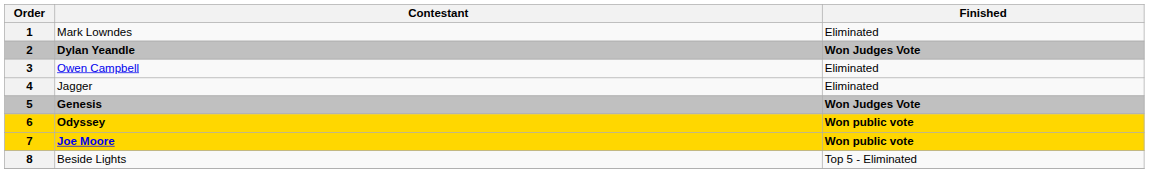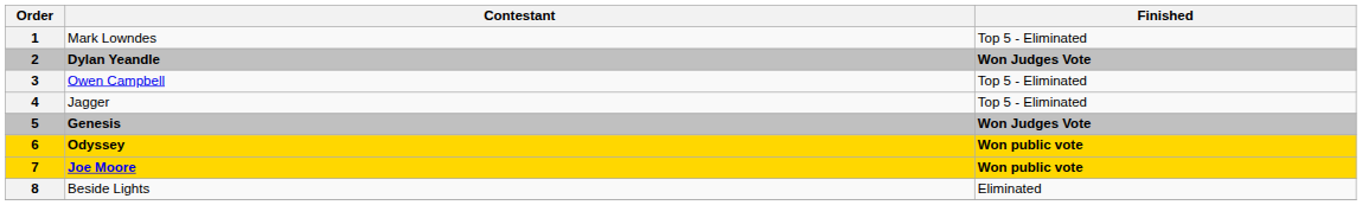 <table class="wikitable" width="100%">
 <tr>
 <th width="1%">Order</th>
 <th width="31%">Contestant</th>
 <th width="13%">Finished</th>
 </tr>
 <tr>
 <th>1</th>
 <td>Mark Lowndes</td>
-<td>Eliminated</td>
+<td>Top 5 - Eliminated</td>
 </tr>
 <tr>
 <th style="background:silver;">2</th>
 <td style="background:silver;"><strong>Dylan Yeandle</strong></td>
 <td style="background:silver;"><strong>Won Judges Vote</strong></td>
 </tr>
 <tr>
 <th>3</th>
 <td><a href='#'>Owen Campbell</a></td>
-<td>Eliminated</td>
+<td>Top 5 - Eliminated</td>
 </tr>
 <tr>
 <th>4</th>
 <td>Jagger</td>
-<td>Eliminated</td>
+<td>Top 5 - Eliminated</td>
 </tr>
 <tr>
 <th style="background:silver;">5</th>
 <td style="background:silver;"><strong>Genesis</strong></td>
 <td style="background:silver;"><strong>Won Judges Vote</strong></td>
 </tr>
 <tr>
 <th style="background:gold;">6</th>
 <td style="background:gold;"><strong>Odyssey</strong></td>
 <td style="background:gold;"><strong>Won public vote</strong></td>
 </tr>
 <tr>
 <th style="background:gold;">7</th>
 <td style="background:gold;"><strong><a href='#'>Joe Moore</a></strong></td>
 <td style="background:gold;"><strong>Won public vote</strong></td>
 </tr>
 <tr>
 <th>8</th>
 <td>Beside Lights</td>
-<td>Top 5 - Eliminated</td>
+<td>Eliminated</td>
 </tr>
 <tr>
 </tr>
 </table>
